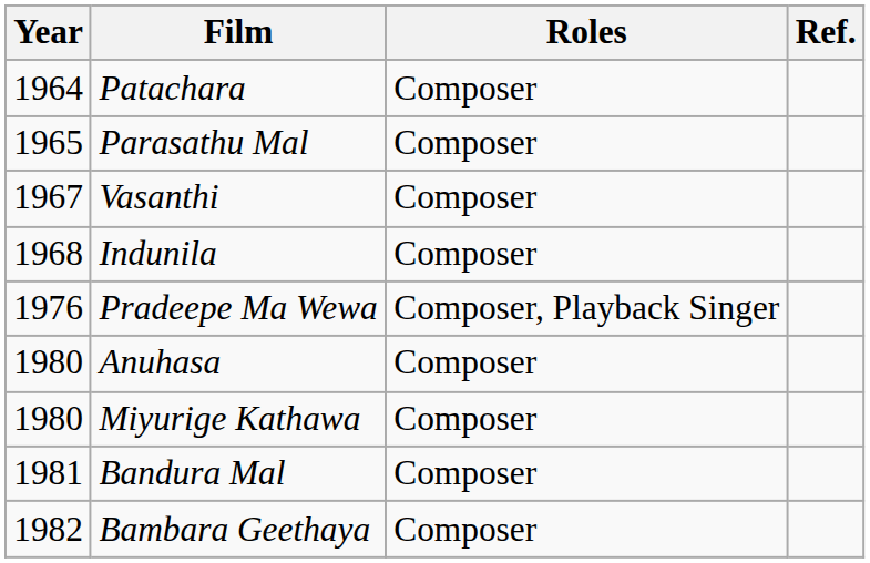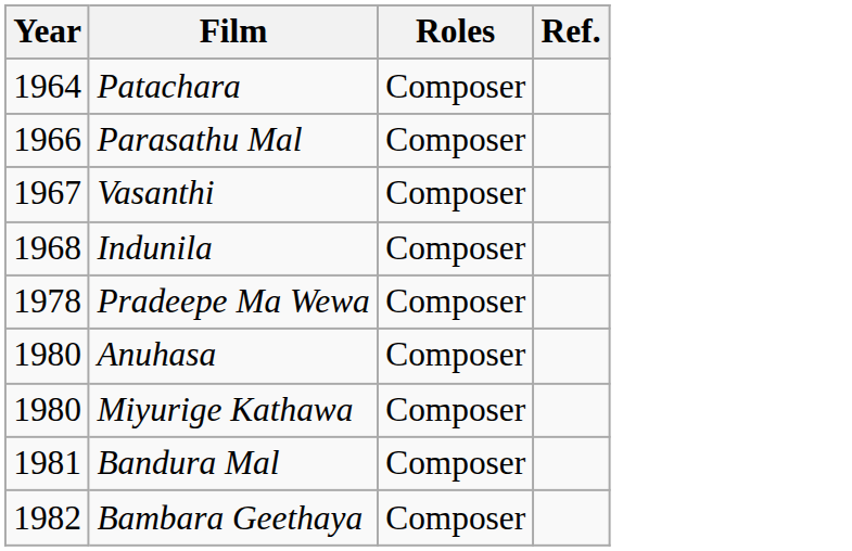 <table class="wikitable">
 <tr>
 <th>Year</th>
 <th>Film</th>
 <th>Roles</th>
 <th>Ref.</th>
 </tr>
 <tr>
 <td>1964</td>
 <td><em>Patachara</em></td>
 <td>Composer</td>
 <td></td>
 </tr>
 <tr>
-<td>1965</td>
+<td>1966</td>
 <td><em>Parasathu Mal</em></td>
 <td>Composer</td>
 <td></td>
 </tr>
 <tr>
 <td>1967</td>
 <td><em>Vasanthi</em></td>
 <td>Composer</td>
 <td></td>
 </tr>
 <tr>
 <td>1968</td>
 <td><em>Indunila</em></td>
 <td>Composer</td>
 <td></td>
 </tr>
 <tr>
-<td>1976</td>
+<td>1978</td>
 <td><em>Pradeepe Ma Wewa</em></td>
-<td>Composer, Playback Singer</td>
+<td>Composer</td>
 <td></td>
 </tr>
 <tr>
 <td>1980</td>
 <td><em>Anuhasa</em></td>
 <td>Composer</td>
 <td></td>
 </tr>
 <tr>
 <td>1980</td>
 <td><em>Miyurige Kathawa</em></td>
 <td>Composer</td>
 <td></td>
 </tr>
 <tr>
 <td>1981</td>
 <td><em>Bandura Mal</em></td>
 <td>Composer</td>
 <td></td>
 </tr>
 <tr>
 <td>1982</td>
 <td><em>Bambara Geethaya</em></td>
 <td>Composer</td>
 <td></td>
 </tr>
 </table>
